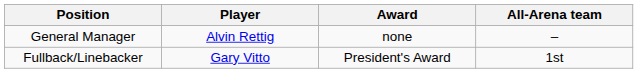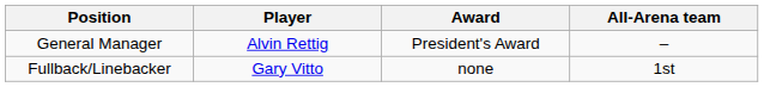 <table class="wikitable sortable">
 <tr>
 <th bgcolor="#DDDDFF" width="20%">Position</th>
 <th bgcolor="#DDDDFF" width="20%">Player</th>
 <th bgcolor="#DDDDFF" width="20%">Award</th>
 <th bgcolor="#DDDDFF" width="20%">All-Arena team</th>
 </tr>
 <tr align="center">
 <td>General Manager</td>
 <td><a href='#'>Alvin Rettig</a></td>
-<td>none</td>
+<td>President's Award</td>
 <td>–</td>
 </tr>
 <tr align="center">
 <td>Fullback/Linebacker</td>
 <td><a href='#'>Gary Vitto</a></td>
-<td>President's Award</td>
+<td>none</td>
 <td>1st</td>
 </tr>
 </table>
